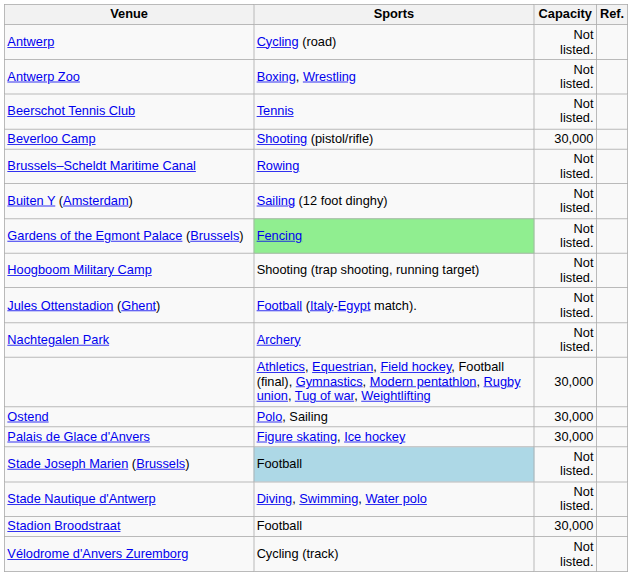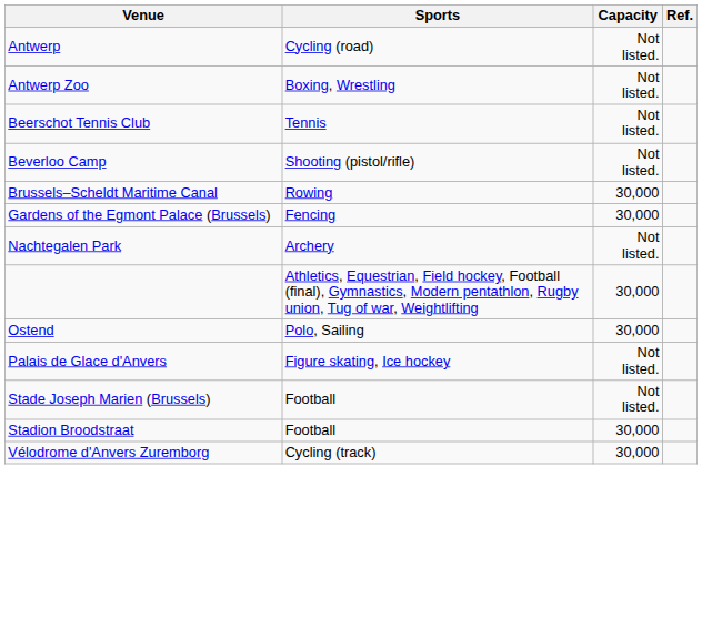 <table class="wikitable sortable" style="width:780px;">
 <tr>
 <th width=40%>Venue</th>
 <th class="unsortable" style="width:45%;">Sports</th>
 <th width=10%>Capacity</th>
 <th class="unsortable">Ref.</th>
 </tr>
 <tr>
 <td><a href='#'>Antwerp</a></td>
 <td><a href='#'>Cycling</a> (road)</td>
 <td align="right">Not listed.</td>
 <td align=center></td>
 </tr>
 <tr>
 <td><a href='#'>Antwerp Zoo</a></td>
 <td><a href='#'>Boxing</a>, <a href='#'>Wrestling</a></td>
 <td style="text-align:right;">Not listed.</td>
 <td align=center></td>
 </tr>
 <tr>
 <td><a href='#'>Beerschot Tennis Club</a></td>
 <td><a href='#'>Tennis</a></td>
 <td style="text-align:right;">Not listed.</td>
 <td align=center></td>
 </tr>
 <tr>
 <td><a href='#'>Beverloo Camp</a></td>
 <td><a href='#'>Shooting</a> (pistol/rifle)</td>
-<td style="text-align:right;">30,000</td>
+<td style="text-align:right;">Not listed.</td>
 <td align=center></td>
 </tr>
 <tr>
 <td><a href='#'>Brussels–Scheldt Maritime Canal</a></td>
 <td><a href='#'>Rowing</a></td>
-<td style="text-align:right;">Not listed.</td>
-<td align=center></td>
-</tr>
-<tr>
-<td><a href='#'>Buiten Y</a> (<a href='#'>Amsterdam</a>)</td>
-<td><a href='#'>Sailing</a> (12 foot dinghy)</td>
-<td style="text-align:right;">Not listed.</td>
+<td style="text-align:right;">30,000</td>
 <td align=center></td>
 </tr>
 <tr>
 <td><a href='#'>Gardens of the Egmont Palace</a> (<a href='#'>Brussels</a>)</td>
-<td style="background: lightgreen;"><a href='#'>Fencing</a></td>
-<td style="text-align:right;">Not listed.</td>
-<td align=center></td>
-</tr>
-<tr>
-<td><a href='#'>Hoogboom Military Camp</a></td>
-<td>Shooting (trap shooting, running target)</td>
-<td style="text-align:right;">Not listed.</td>
-<td align=center></td>
-</tr>
-<tr>
-<td><a href='#'>Jules Ottenstadion</a> (<a href='#'>Ghent</a>)</td>
-<td><a href='#'>Football</a> (<a href='#'>Italy</a>-<a href='#'>Egypt</a> match).</td>
-<td style="text-align:right;">Not listed.</td>
+<td><a href='#'>Fencing</a></td>
+<td style="text-align:right;">30,000</td>
 <td align=center></td>
 </tr>
 <tr>
 <td><a href='#'>Nachtegalen Park</a></td>
 <td><a href='#'>Archery</a></td>
 <td style="text-align:right;">Not listed.</td>
 <td align=center></td>
 </tr>
 <tr>
 <td></td>
 <td><a href='#'>Athletics</a>, <a href='#'>Equestrian</a>, <a href='#'>Field hockey</a>, Football (final), <a href='#'>Gymnastics</a>, <a href='#'>Modern pentathlon</a>, <a href='#'>Rugby union</a>, <a href='#'>Tug of war</a>, <a href='#'>Weightlifting</a></td>
 <td style="text-align:right;">30,000</td>
 <td align=center></td>
 </tr>
 <tr>
 <td><a href='#'>Ostend</a></td>
 <td><a href='#'>Polo</a>, Sailing</td>
 <td style="text-align:right;">30,000</td>
 <td align=center></td>
 </tr>
 <tr>
 <td><a href='#'>Palais de Glace d'Anvers</a></td>
 <td><a href='#'>Figure skating</a>, <a href='#'>Ice hockey</a></td>
-<td style="text-align:right;">30,000</td>
+<td style="text-align:right;">Not listed.</td>
 <td align=center></td>
 </tr>
 <tr>
 <td><a href='#'>Stade Joseph Marien</a> (<a href='#'>Brussels</a>)</td>
-<td style="background: lightblue;">Football</td>
-<td style="text-align:right;">Not listed.</td>
-<td align=center></td>
-</tr>
-<tr>
-<td><a href='#'>Stade Nautique d'Antwerp</a></td>
-<td><a href='#'>Diving</a>, <a href='#'>Swimming</a>, <a href='#'>Water polo</a></td>
+<td>Football</td>
 <td style="text-align:right;">Not listed.</td>
 <td align=center></td>
 </tr>
 <tr>
 <td><a href='#'>Stadion Broodstraat</a></td>
 <td>Football</td>
 <td style="text-align:right;">30,000</td>
 <td align=center></td>
 </tr>
 <tr>
 <td><a href='#'>Vélodrome d'Anvers Zuremborg</a></td>
 <td>Cycling (track)</td>
-<td style="text-align:right;">Not listed.</td>
+<td style="text-align:right;">30,000</td>
 <td align=center></td>
 </tr>
 </table>
